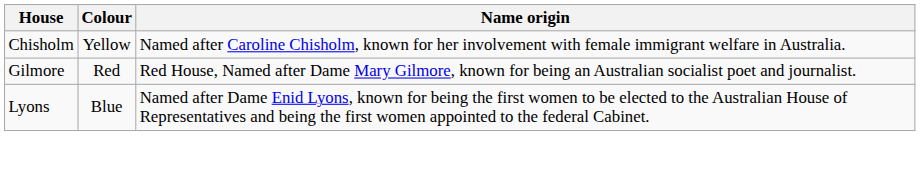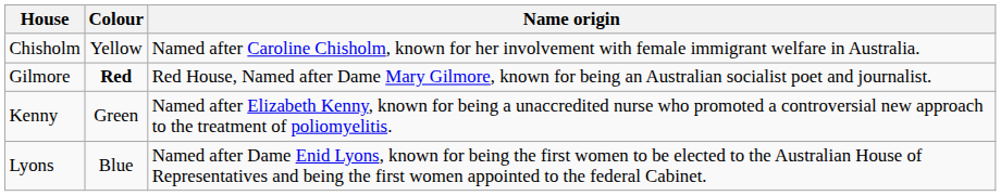 <table class="wikitable">
 <tr>
 <th>House</th>
 <th>Colour</th>
 <th>Name origin</th>
 </tr>
 <tr>
 <td>Chisholm</td>
 <td align="center">Yellow<br></td>
 <td>Named after <a href='#'>Caroline Chisholm</a>, known for her involvement with female immigrant welfare in Australia.</td>
 </tr>
 <tr>
 <td>Gilmore</td>
-<td align="center">Red<br></td>
+<td align="center"><strong>Red<br></strong></td>
 <td>Red House, Named after Dame <a href='#'>Mary Gilmore</a>, known for being an Australian socialist poet and journalist.</td>
+</tr>
+<tr>
+<td>Kenny</td>
+<td align="center">Green<br></td>
+<td>Named after <a href='#'>Elizabeth Kenny</a>, known for being a unaccredited nurse who promoted a controversial new approach to the treatment of <a href='#'>poliomyelitis</a>.</td>
 </tr>
 <tr>
 <td>Lyons</td>
 <td align="center">Blue<br></td>
 <td>Named after Dame <a href='#'>Enid Lyons</a>, known for being the first women to be elected to the Australian House of Representatives and being the first women appointed to the federal Cabinet.</td>
 </tr>
 </table>
